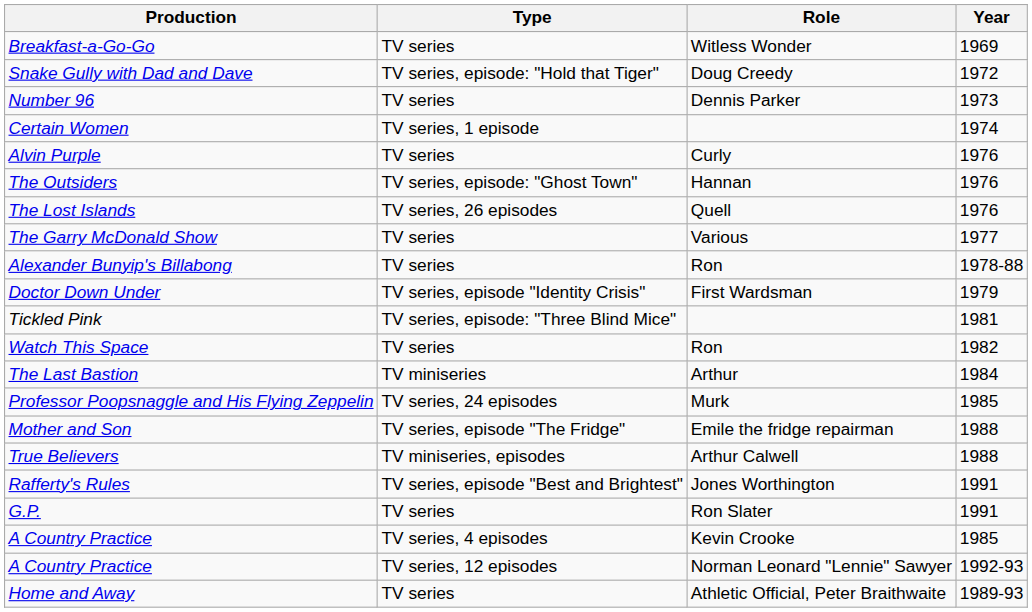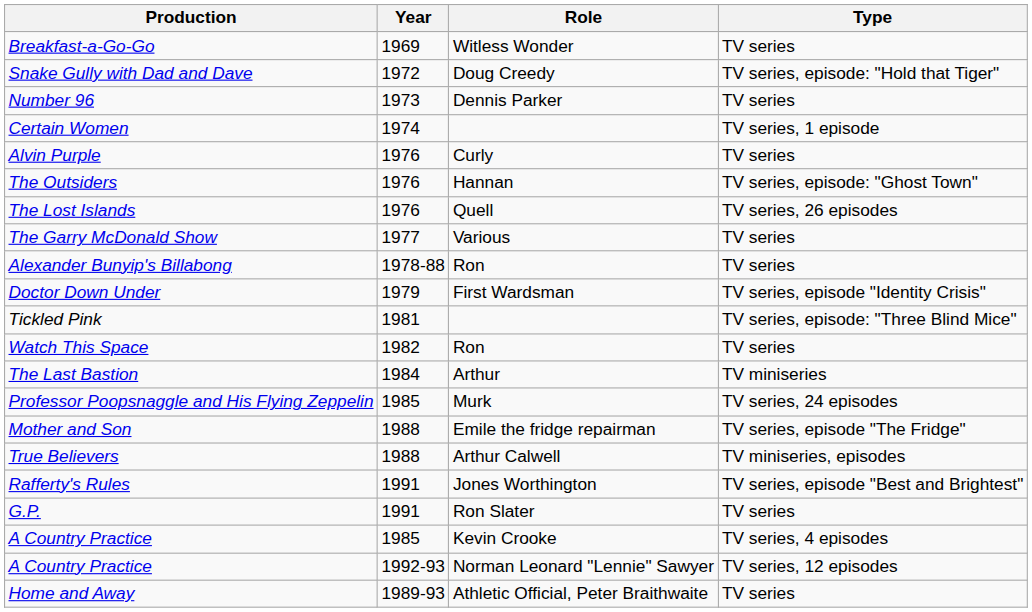 <table class="wikitable">
 <tr>
 <th>Production</th>
+<th>Year</th>
+<th>Role</th>
 <th>Type</th>
-<th>Role</th>
-<th>Year</th>
 </tr>
 <tr>
 <td><em><a href='#'>Breakfast-a-Go-Go</a></em></td>
+<td>1969</td>
+<td>Witless Wonder</td>
 <td>TV series</td>
-<td>Witless Wonder</td>
-<td>1969</td>
 </tr>
 <tr>
 <td><em><a href='#'>Snake Gully with Dad and Dave</a></em></td>
+<td>1972</td>
+<td>Doug Creedy</td>
 <td>TV series, episode: "Hold that Tiger"</td>
-<td>Doug Creedy</td>
-<td>1972</td>
 </tr>
 <tr>
 <td><em><a href='#'>Number 96</a></em></td>
+<td>1973</td>
+<td>Dennis Parker</td>
 <td>TV series</td>
-<td>Dennis Parker</td>
-<td>1973</td>
 </tr>
 <tr>
 <td><em><a href='#'>Certain Women</a></em></td>
+<td>1974</td>
+<td></td>
 <td>TV series, 1 episode</td>
-<td></td>
-<td>1974</td>
 </tr>
 <tr>
 <td><em><a href='#'>Alvin Purple</a></em></td>
+<td>1976</td>
+<td>Curly</td>
 <td>TV series</td>
-<td>Curly</td>
-<td>1976</td>
 </tr>
 <tr>
 <td><em><a href='#'>The Outsiders</a></em></td>
+<td>1976</td>
+<td>Hannan</td>
 <td>TV series, episode: "Ghost Town"</td>
-<td>Hannan</td>
-<td>1976</td>
 </tr>
 <tr>
 <td><em><a href='#'>The Lost Islands</a></em></td>
+<td>1976</td>
+<td>Quell</td>
 <td>TV series, 26 episodes</td>
-<td>Quell</td>
-<td>1976</td>
 </tr>
 <tr>
 <td><em><a href='#'>The Garry McDonald Show</a></em></td>
+<td>1977</td>
+<td>Various</td>
 <td>TV series</td>
-<td>Various</td>
-<td>1977</td>
 </tr>
 <tr>
 <td><em><a href='#'>Alexander Bunyip's Billabong</a></em></td>
+<td>1978-88</td>
+<td>Ron</td>
 <td>TV series</td>
-<td>Ron</td>
-<td>1978-88</td>
 </tr>
 <tr>
 <td><em><a href='#'>Doctor Down Under</a></em></td>
+<td>1979</td>
+<td>First Wardsman</td>
 <td>TV series, episode "Identity Crisis"</td>
-<td>First Wardsman</td>
-<td>1979</td>
 </tr>
 <tr>
 <td><em>Tickled Pink</em></td>
+<td>1981</td>
+<td></td>
 <td>TV series, episode: "Three Blind Mice"</td>
-<td></td>
-<td>1981</td>
 </tr>
 <tr>
 <td><em><a href='#'>Watch This Space</a></em></td>
+<td>1982</td>
+<td>Ron</td>
 <td>TV series</td>
-<td>Ron</td>
-<td>1982</td>
 </tr>
 <tr>
 <td><em><a href='#'>The Last Bastion</a></em></td>
+<td>1984</td>
+<td>Arthur</td>
 <td>TV miniseries</td>
-<td>Arthur</td>
-<td>1984</td>
 </tr>
 <tr>
 <td><em><a href='#'>Professor Poopsnaggle and His Flying Zeppelin</a></em></td>
+<td>1985</td>
+<td>Murk</td>
 <td>TV series, 24 episodes</td>
-<td>Murk</td>
-<td>1985</td>
 </tr>
 <tr>
 <td><em><a href='#'>Mother and Son</a></em></td>
+<td>1988</td>
+<td>Emile the fridge repairman</td>
 <td>TV series, episode "The Fridge"</td>
-<td>Emile the fridge repairman</td>
-<td>1988</td>
 </tr>
 <tr>
 <td><em><a href='#'>True Believers</a></em></td>
+<td>1988</td>
+<td>Arthur Calwell</td>
 <td>TV miniseries, episodes</td>
-<td>Arthur Calwell</td>
-<td>1988</td>
 </tr>
 <tr>
 <td><em><a href='#'>Rafferty's Rules</a></em></td>
+<td>1991</td>
+<td>Jones Worthington</td>
 <td>TV series, episode "Best and Brightest"</td>
-<td>Jones Worthington</td>
-<td>1991</td>
 </tr>
 <tr>
 <td><em><a href='#'>G.P.</a></em></td>
+<td>1991</td>
+<td>Ron Slater</td>
 <td>TV series</td>
-<td>Ron Slater</td>
-<td>1991</td>
 </tr>
 <tr>
 <td><em><a href='#'>A Country Practice</a></em></td>
+<td>1985</td>
+<td>Kevin Crooke</td>
 <td>TV series, 4 episodes</td>
-<td>Kevin Crooke</td>
-<td>1985</td>
 </tr>
 <tr>
 <td><em><a href='#'>A Country Practice</a></em></td>
+<td>1992-93</td>
+<td>Norman Leonard "Lennie" Sawyer</td>
 <td>TV series, 12 episodes</td>
-<td>Norman Leonard "Lennie" Sawyer</td>
-<td>1992-93</td>
 </tr>
 <tr>
 <td><em><a href='#'>Home and Away</a></em></td>
+<td>1989-93</td>
+<td>Athletic Official, Peter Braithwaite</td>
 <td>TV series</td>
-<td>Athletic Official, Peter Braithwaite</td>
-<td>1989-93</td>
 </tr>
 </table>
